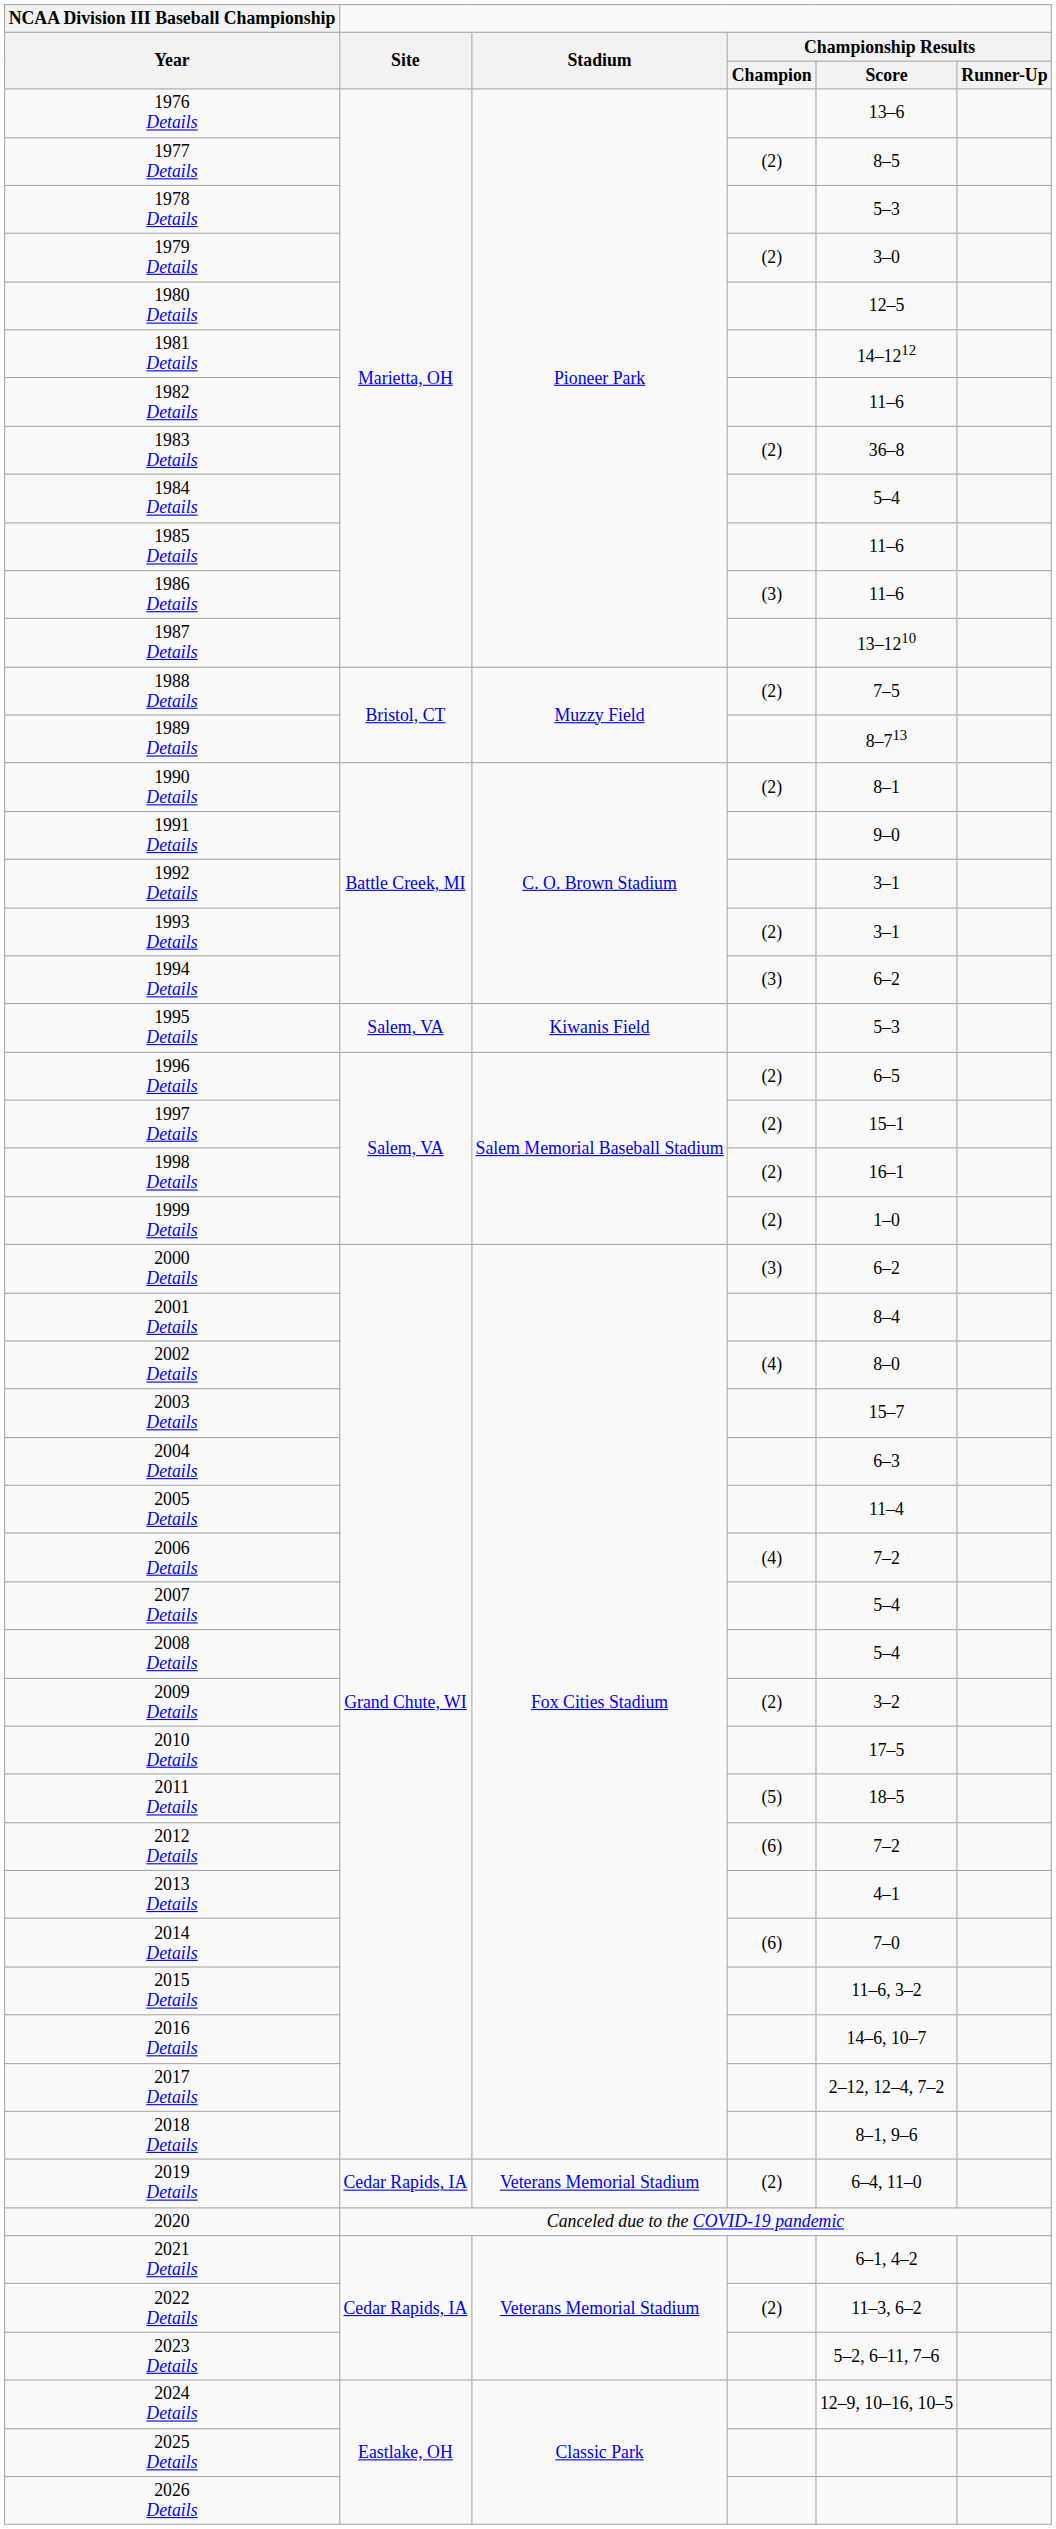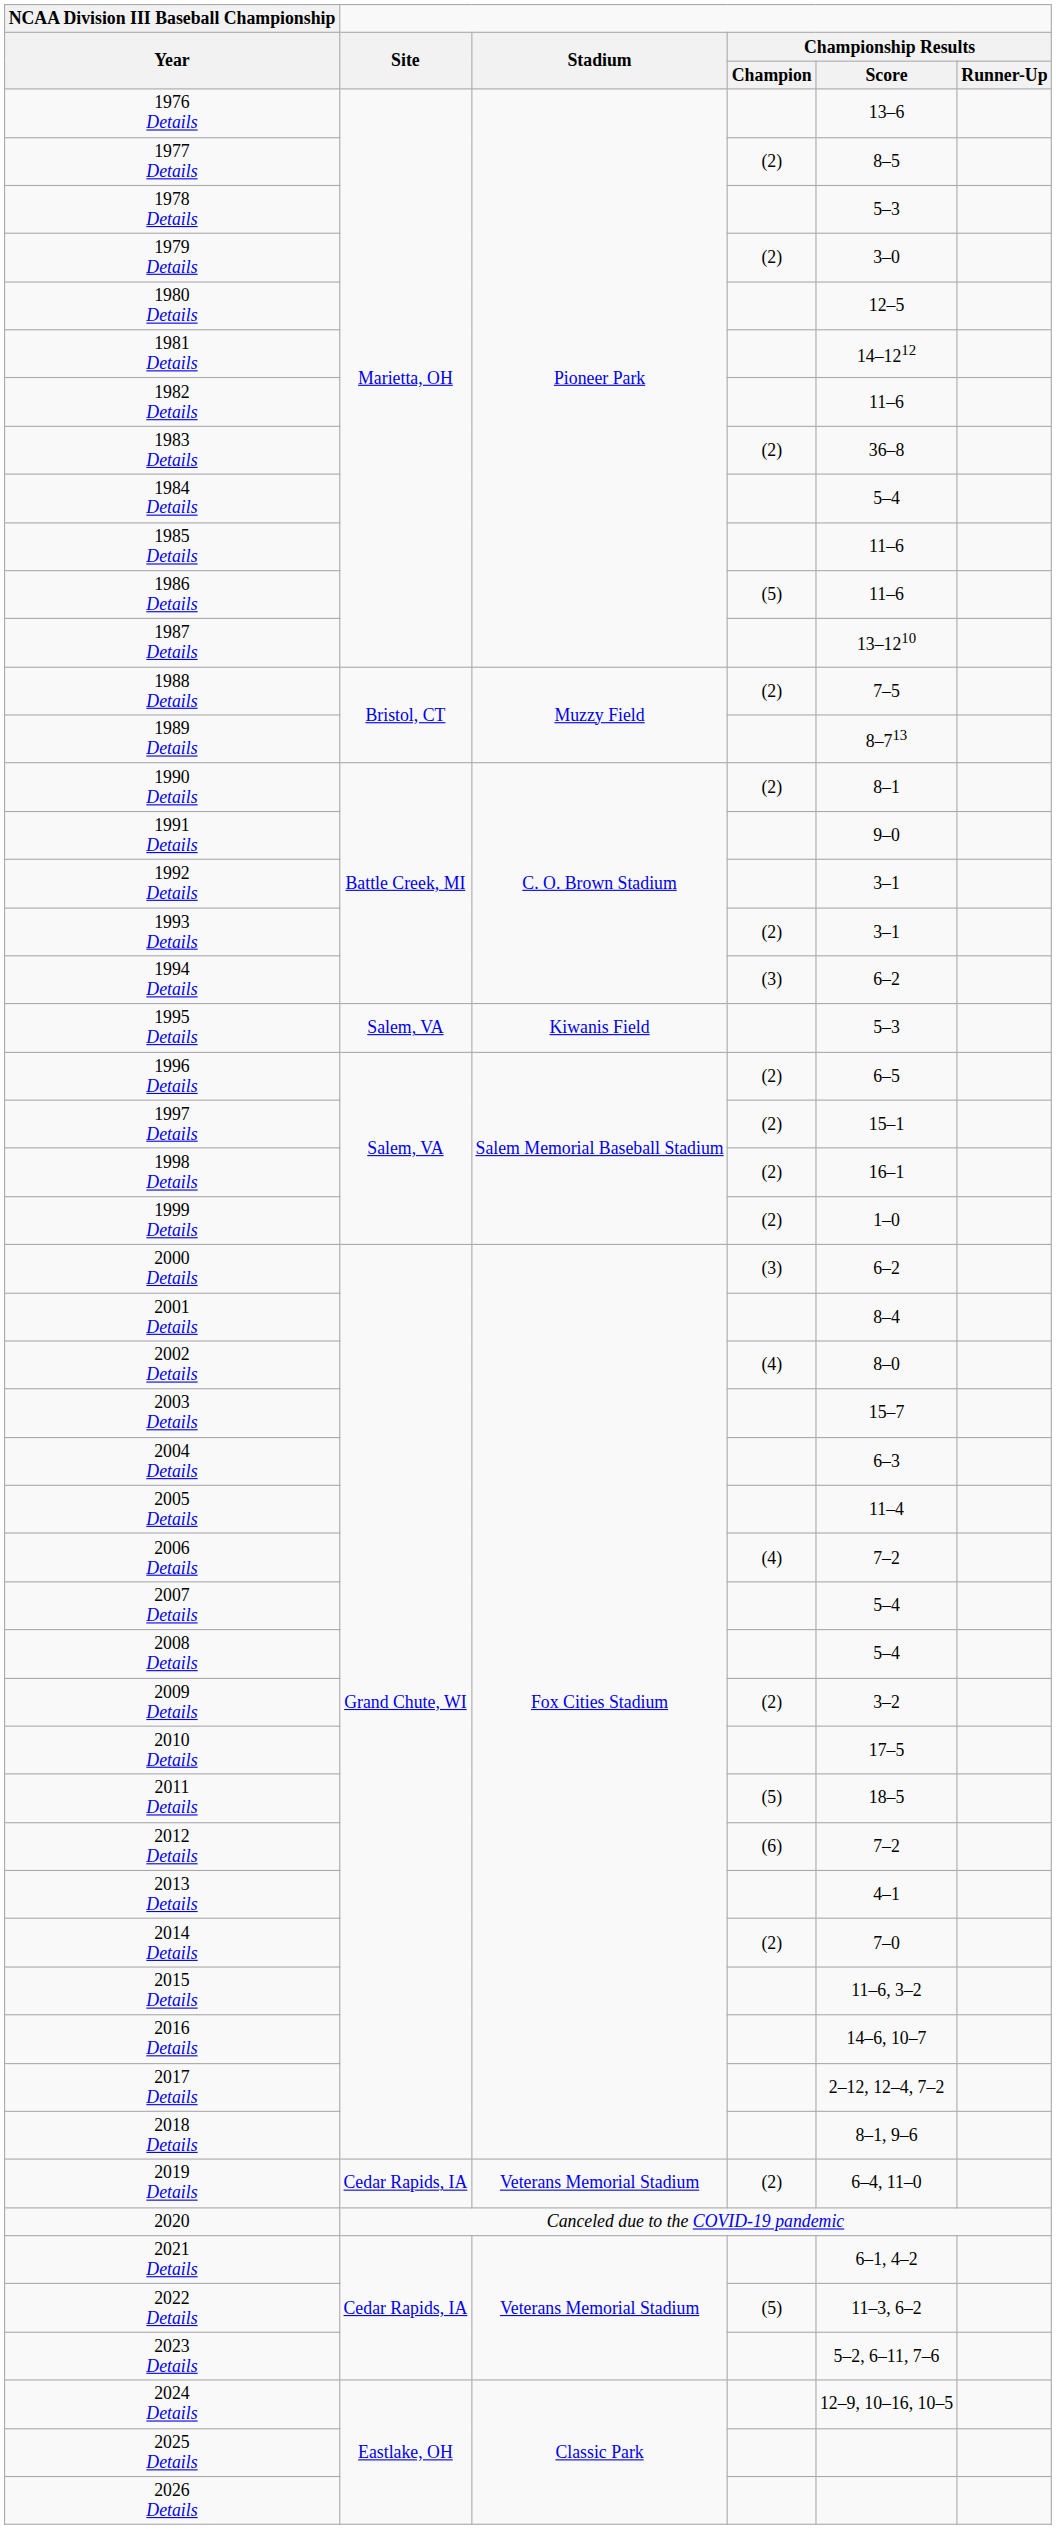 <table class="wikitable" style="text-align:center">
 <tr>
 <th style=>NCAA Division III Baseball Championship</th>
 </tr>
 <tr>
 <th rowspan="2">Year</th>
 <th rowspan="2">Site</th>
 <th rowspan="2">Stadium</th>
 <th colspan=3>Championship Results</th>
 </tr>
 <tr>
 <th>Champion</th>
 <th>Score</th>
 <th>Runner-Up</th>
 </tr>
 <tr>
 <td>1976<br><em><a href='#'>Details</a></em></td>
 <td rowspan="12"><a href='#'>Marietta, OH</a></td>
 <td rowspan="12"><a href='#'>Pioneer Park</a></td>
 <td><strong></strong></td>
 <td>13–6</td>
 <td></td>
 </tr>
 <tr>
 <td>1977<br><em><a href='#'>Details</a></em></td>
 <td><strong></strong> (2)</td>
 <td>8–5</td>
 <td></td>
 </tr>
 <tr>
 <td>1978<br><em><a href='#'>Details</a></em></td>
 <td><strong></strong></td>
 <td>5–3</td>
 <td></td>
 </tr>
 <tr>
 <td>1979<br><em><a href='#'>Details</a></em></td>
 <td><strong></strong> (2)</td>
 <td>3–0</td>
 <td></td>
 </tr>
 <tr>
 <td>1980<br><em><a href='#'>Details</a></em></td>
 <td><strong></strong></td>
 <td>12–5</td>
 <td></td>
 </tr>
 <tr>
 <td>1981<br><em><a href='#'>Details</a></em></td>
 <td><strong></strong></td>
 <td>14–12<sup>12</sup></td>
 <td></td>
 </tr>
 <tr>
 <td>1982<br><em><a href='#'>Details</a></em></td>
 <td><strong></strong></td>
 <td>11–6</td>
 <td></td>
 </tr>
 <tr>
 <td>1983<br><em><a href='#'>Details</a></em></td>
 <td><strong></strong> (2)</td>
 <td>36–8</td>
 <td></td>
 </tr>
 <tr>
 <td>1984<br><em><a href='#'>Details</a></em></td>
 <td><strong></strong></td>
 <td>5–4</td>
 <td></td>
 </tr>
 <tr>
 <td>1985<br><em><a href='#'>Details</a></em></td>
 <td><strong></strong></td>
 <td>11–6</td>
 <td></td>
 </tr>
 <tr>
 <td>1986<br><em><a href='#'>Details</a></em></td>
-<td><strong></strong> (3)</td>
+<td><strong></strong> (5)</td>
 <td>11–6</td>
 <td></td>
 </tr>
 <tr>
 <td>1987<br><em><a href='#'>Details</a></em></td>
 <td><strong></strong></td>
 <td>13–12<sup>10</sup></td>
 <td></td>
 </tr>
 <tr>
 <td>1988<br><em><a href='#'>Details</a></em></td>
 <td rowspan="2"><a href='#'>Bristol, CT</a></td>
 <td rowspan="2"><a href='#'>Muzzy Field</a></td>
 <td><strong></strong> (2)</td>
 <td>7–5</td>
 <td></td>
 </tr>
 <tr>
 <td>1989<br><em><a href='#'>Details</a></em></td>
 <td><strong></strong></td>
 <td>8–7<sup>13</sup></td>
 <td></td>
 </tr>
 <tr>
 <td>1990<br><em><a href='#'>Details</a></em></td>
 <td rowspan="5"><a href='#'>Battle Creek, MI</a></td>
 <td rowspan="5"><a href='#'>C. O. Brown Stadium</a></td>
 <td><strong></strong> (2)</td>
 <td>8–1</td>
 <td></td>
 </tr>
 <tr>
 <td>1991<br><em><a href='#'>Details</a></em></td>
 <td><strong></strong></td>
 <td>9–0</td>
 <td></td>
 </tr>
 <tr>
 <td>1992<br><em><a href='#'>Details</a></em></td>
 <td><strong></strong></td>
 <td>3–1</td>
 <td></td>
 </tr>
 <tr>
 <td>1993<br><em><a href='#'>Details</a></em></td>
 <td><strong></strong> (2)</td>
 <td>3–1</td>
 <td></td>
 </tr>
 <tr>
 <td>1994<br><em><a href='#'>Details</a></em></td>
 <td><strong></strong> (3)</td>
 <td>6–2</td>
 <td></td>
 </tr>
 <tr>
 <td>1995<br><em><a href='#'>Details</a></em></td>
 <td rowspan="1"><a href='#'>Salem, VA</a></td>
 <td rowspan="1"><a href='#'>Kiwanis Field</a></td>
 <td><strong></strong></td>
 <td>5–3</td>
 <td></td>
 </tr>
 <tr>
 <td>1996<br><em><a href='#'>Details</a></em></td>
 <td rowspan="4"><a href='#'>Salem, VA</a></td>
 <td rowspan="4"><a href='#'>Salem Memorial Baseball Stadium</a></td>
 <td><strong></strong> (2)</td>
 <td>6–5</td>
 <td></td>
 </tr>
 <tr>
 <td>1997<br><em><a href='#'>Details</a></em></td>
 <td><strong></strong> (2)</td>
 <td>15–1</td>
 <td></td>
 </tr>
 <tr>
 <td>1998<br><em><a href='#'>Details</a></em></td>
 <td><strong></strong> (2)</td>
 <td>16–1</td>
 <td></td>
 </tr>
 <tr>
 <td>1999<br><em><a href='#'>Details</a></em></td>
 <td><strong></strong> (2)</td>
 <td>1–0</td>
 <td></td>
 </tr>
 <tr>
 <td>2000<br><em><a href='#'>Details</a></em></td>
 <td rowspan="19"><a href='#'>Grand Chute, WI</a></td>
 <td rowspan="19"><a href='#'>Fox Cities Stadium</a></td>
 <td><strong></strong> (3)</td>
 <td>6–2</td>
 <td></td>
 </tr>
 <tr>
 <td>2001<br><em><a href='#'>Details</a></em></td>
 <td><strong></strong></td>
 <td>8–4</td>
 <td></td>
 </tr>
 <tr>
 <td>2002<br><em><a href='#'>Details</a></em></td>
 <td><strong></strong> (4)</td>
 <td>8–0</td>
 <td></td>
 </tr>
 <tr>
 <td>2003<br><em><a href='#'>Details</a></em></td>
 <td><strong></strong></td>
 <td>15–7</td>
 <td></td>
 </tr>
 <tr>
 <td>2004<br><em><a href='#'>Details</a></em></td>
 <td><strong></strong></td>
 <td>6–3</td>
 <td></td>
 </tr>
 <tr>
 <td>2005<br><em><a href='#'>Details</a></em></td>
 <td><strong></strong></td>
 <td>11–4</td>
 <td></td>
 </tr>
 <tr>
 <td>2006<br><em><a href='#'>Details</a></em></td>
 <td><strong></strong> (4)</td>
 <td>7–2</td>
 <td></td>
 </tr>
 <tr>
 <td>2007<br><em><a href='#'>Details</a></em></td>
 <td><strong></strong></td>
 <td>5–4</td>
 <td></td>
 </tr>
 <tr>
 <td>2008<br><em><a href='#'>Details</a></em></td>
 <td><strong></strong></td>
 <td>5–4</td>
 <td></td>
 </tr>
 <tr>
 <td>2009<br><em><a href='#'>Details</a></em></td>
 <td><strong></strong> (2)</td>
 <td>3–2</td>
 <td></td>
 </tr>
 <tr>
 <td>2010<br><em><a href='#'>Details</a></em></td>
 <td><strong></strong></td>
 <td>17–5</td>
 <td></td>
 </tr>
 <tr>
 <td>2011<br><em><a href='#'>Details</a></em></td>
 <td><strong></strong> (5)</td>
 <td>18–5</td>
 <td></td>
 </tr>
 <tr>
 <td>2012<br><em><a href='#'>Details</a></em></td>
 <td><strong></strong> (6)</td>
 <td>7–2</td>
 <td></td>
 </tr>
 <tr>
 <td>2013<br><em><a href='#'>Details</a></em></td>
 <td><strong></strong></td>
 <td>4–1</td>
 <td></td>
 </tr>
 <tr>
 <td>2014<br><em><a href='#'>Details</a></em></td>
-<td><strong></strong> (6)</td>
+<td><strong></strong> (2)</td>
 <td>7–0</td>
 <td></td>
 </tr>
 <tr>
 <td>2015<br><em><a href='#'>Details</a></em></td>
 <td><strong></strong></td>
 <td>11–6, 3–2</td>
 <td></td>
 </tr>
 <tr>
 <td>2016<br><em><a href='#'>Details</a></em></td>
 <td><strong></strong></td>
 <td>14–6, 10–7</td>
 <td></td>
 </tr>
 <tr>
 <td>2017<br><em><a href='#'>Details</a></em></td>
 <td><strong></strong></td>
 <td>2–12, 12–4, 7–2</td>
 <td></td>
 </tr>
 <tr>
 <td>2018<br><em><a href='#'>Details</a></em></td>
 <td><strong></strong></td>
 <td>8–1, 9–6</td>
 <td></td>
 </tr>
 <tr>
 <td>2019<br><em><a href='#'>Details</a></em></td>
 <td rowspan="1"><a href='#'>Cedar Rapids, IA</a></td>
 <td rowspan="1"><a href='#'>Veterans Memorial Stadium</a></td>
 <td><strong></strong> (2)</td>
 <td>6–4, 11–0</td>
 <td></td>
 </tr>
 <tr>
 <td>2020</td>
 <td colspan=6><em>Canceled due to the <a href='#'>COVID-19 pandemic</a></em></td>
 </tr>
 <tr>
 <td>2021<br><em><a href='#'>Details</a></em></td>
 <td rowspan="3"><a href='#'>Cedar Rapids, IA</a></td>
 <td rowspan="3"><a href='#'>Veterans Memorial Stadium</a></td>
 <td><strong></strong></td>
 <td>6–1, 4–2</td>
 <td></td>
 </tr>
 <tr>
 <td>2022<br><em><a href='#'>Details</a></em></td>
-<td><strong></strong> (2)</td>
+<td><strong></strong> (5)</td>
 <td>11–3, 6–2</td>
 <td></td>
 </tr>
 <tr>
 <td>2023<br><em><a href='#'>Details</a></em></td>
 <td><strong></strong></td>
 <td>5–2, 6–11, 7–6</td>
 <td></td>
 </tr>
 <tr>
 <td>2024<br><em><a href='#'>Details</a></em></td>
 <td rowspan="3"><a href='#'>Eastlake, OH</a></td>
 <td rowspan="3"><a href='#'>Classic Park</a></td>
 <td><strong></strong></td>
 <td>12–9, 10–16, 10–5</td>
 <td></td>
 </tr>
 <tr>
 <td>2025<br><em><a href='#'>Details</a></em></td>
 <td></td>
 <td></td>
 <td></td>
 </tr>
 <tr>
 <td>2026<br><em><a href='#'>Details</a></em></td>
 <td></td>
 <td></td>
 <td></td>
 </tr>
 </table>
